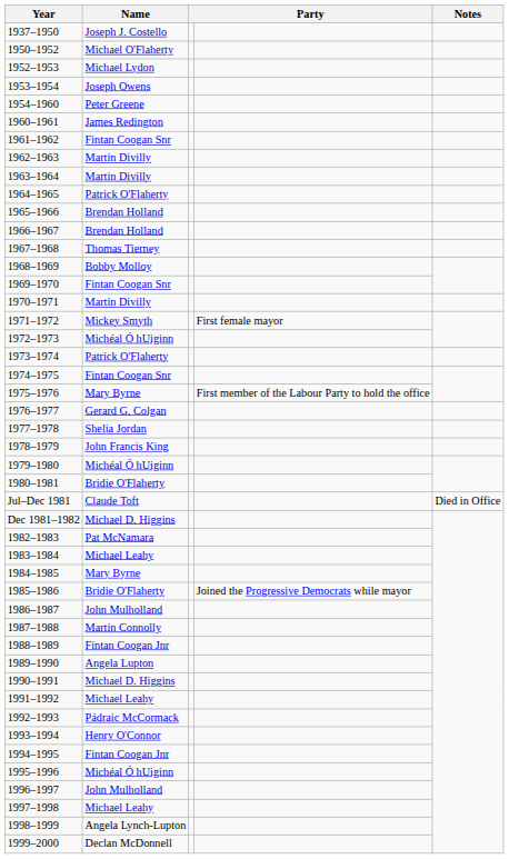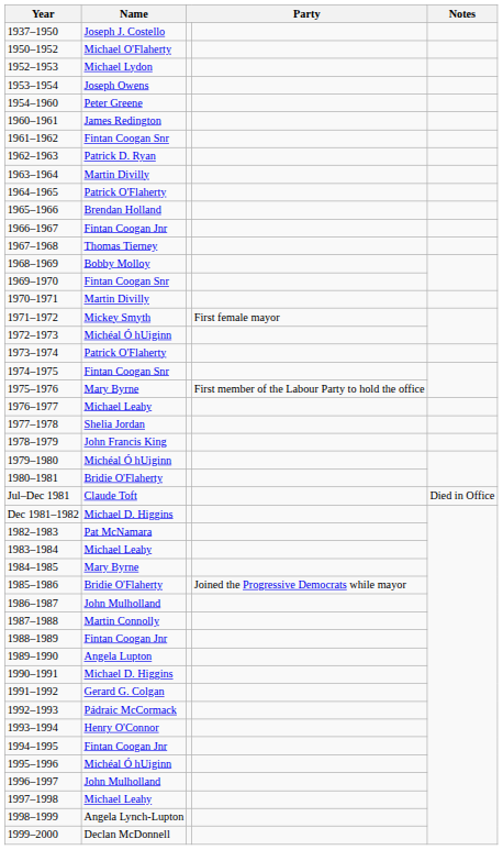 <table class="wikitable">
 <tr>
 <th>Year</th>
 <th>Name</th>
 <th colspan=2>Party</th>
 <th>Notes</th>
 </tr>
 <tr>
 <td>1937–1950</td>
 <td><a href='#'>Joseph J. Costello</a></td>
 <td></td>
 <td></td>
 <td></td>
 </tr>
 <tr>
 <td>1950–1952</td>
 <td><a href='#'>Michael O'Flaherty</a></td>
 <td></td>
 <td></td>
 <td></td>
 </tr>
 <tr>
 <td>1952–1953</td>
 <td><a href='#'>Michael Lydon</a></td>
 <td></td>
 <td></td>
 </tr>
 <tr>
 <td>1953–1954</td>
 <td><a href='#'>Joseph Owens</a></td>
 <td></td>
 <td></td>
 <td></td>
 </tr>
 <tr>
 <td>1954–1960</td>
 <td><a href='#'>Peter Greene</a></td>
 <td></td>
 <td></td>
 <td></td>
 </tr>
 <tr>
 <td>1960–1961</td>
 <td><a href='#'>James Redington</a></td>
 <td></td>
 <td></td>
 <td></td>
 </tr>
 <tr>
 <td>1961–1962</td>
 <td><a href='#'>Fintan Coogan Snr</a></td>
 <td></td>
 <td></td>
 </tr>
 <tr>
 <td>1962–1963</td>
-<td><a href='#'>Martin Divilly</a></td>
+<td><a href='#'>Patrick D. Ryan</a></td>
 <td></td>
 <td></td>
 <td></td>
 </tr>
 <tr>
 <td>1963–1964</td>
 <td><a href='#'>Martin Divilly</a></td>
 <td></td>
 <td></td>
 <td></td>
 </tr>
 <tr>
 <td>1964–1965</td>
 <td><a href='#'>Patrick O'Flaherty</a></td>
 <td></td>
 <td></td>
 <td></td>
 </tr>
 <tr>
 <td>1965–1966</td>
 <td><a href='#'>Brendan Holland</a></td>
 <td></td>
 <td></td>
 <td></td>
 </tr>
 <tr>
 <td>1966–1967</td>
-<td><a href='#'>Brendan Holland</a></td>
+<td><a href='#'>Fintan Coogan Jnr</a></td>
 <td></td>
 <td></td>
 <td></td>
 </tr>
 <tr>
 <td>1967–1968</td>
 <td><a href='#'>Thomas Tierney</a></td>
 <td></td>
 <td></td>
 <td></td>
 </tr>
 <tr>
 <td>1968–1969</td>
 <td><a href='#'>Bobby Molloy</a></td>
 <td></td>
 <td></td>
 </tr>
 <tr>
 <td>1969–1970</td>
 <td><a href='#'>Fintan Coogan Snr</a></td>
 <td></td>
 <td></td>
 </tr>
 <tr>
 <td>1970–1971</td>
 <td><a href='#'>Martin Divilly</a></td>
 <td></td>
 <td></td>
 <td></td>
 </tr>
 <tr>
 <td>1971–1972</td>
 <td><a href='#'>Mickey Smyth</a></td>
 <td></td>
 <td>First female mayor</td>
 </tr>
 <tr>
 <td>1972–1973</td>
 <td><a href='#'>Michéal Ó hUiginn</a></td>
 <td></td>
 <td></td>
 </tr>
 <tr>
 <td>1973–1974</td>
 <td><a href='#'>Patrick O'Flaherty</a></td>
 <td></td>
 <td></td>
 <td></td>
 </tr>
 <tr>
 <td>1974–1975</td>
 <td><a href='#'>Fintan Coogan Snr</a></td>
 <td></td>
 <td></td>
 </tr>
 <tr>
 <td>1975–1976</td>
 <td><a href='#'>Mary Byrne</a></td>
 <td></td>
 <td>First member of the Labour Party to hold the office</td>
 </tr>
 <tr>
 <td>1976–1977</td>
-<td><a href='#'>Gerard G. Colgan</a></td>
+<td><a href='#'>Michael Leahy</a></td>
 <td></td>
 <td></td>
 <td></td>
 </tr>
 <tr>
 <td>1977–1978</td>
 <td><a href='#'>Shelia Jordan</a></td>
 <td></td>
 <td></td>
 <td></td>
 </tr>
 <tr>
 <td>1978–1979</td>
 <td><a href='#'>John Francis King</a></td>
 <td></td>
 <td></td>
 <td></td>
 </tr>
 <tr>
 <td>1979–1980</td>
 <td><a href='#'>Michéal Ó hUiginn</a></td>
 <td></td>
 <td></td>
 </tr>
 <tr>
 <td>1980–1981</td>
 <td><a href='#'>Bridie O'Flaherty</a></td>
 <td></td>
 <td></td>
 </tr>
 <tr>
 <td>Jul–Dec 1981</td>
 <td><a href='#'>Claude Toft</a></td>
 <td></td>
 <td></td>
 <td>Died in Office</td>
 </tr>
 <tr>
 <td>Dec 1981–1982</td>
 <td><a href='#'>Michael D. Higgins</a></td>
 <td></td>
 <td></td>
 </tr>
 <tr>
 <td>1982–1983</td>
 <td><a href='#'>Pat McNamara</a></td>
 <td></td>
 <td></td>
 </tr>
 <tr>
 <td>1983–1984</td>
 <td><a href='#'>Michael Leahy</a></td>
 <td></td>
 <td></td>
 </tr>
 <tr>
 <td>1984–1985</td>
 <td><a href='#'>Mary Byrne</a></td>
 <td></td>
 <td></td>
 </tr>
 <tr>
 <td>1985–1986</td>
 <td><a href='#'>Bridie O'Flaherty</a></td>
 <td></td>
 <td>Joined the <a href='#'>Progressive Democrats</a> while mayor</td>
 </tr>
 <tr>
 <td>1986–1987</td>
 <td><a href='#'>John Mulholland</a></td>
 <td></td>
 <td></td>
 </tr>
 <tr>
 <td>1987–1988</td>
 <td><a href='#'>Martin Connolly</a></td>
 <td></td>
 <td></td>
 </tr>
 <tr>
 <td>1988–1989</td>
 <td><a href='#'>Fintan Coogan Jnr</a></td>
 <td></td>
 <td></td>
 </tr>
 <tr>
 <td>1989–1990</td>
 <td><a href='#'>Angela Lupton</a></td>
 <td></td>
 <td></td>
 </tr>
 <tr>
 <td>1990–1991</td>
 <td><a href='#'>Michael D. Higgins</a></td>
 <td></td>
 <td></td>
 </tr>
 <tr>
 <td>1991–1992</td>
-<td><a href='#'>Michael Leahy</a></td>
+<td><a href='#'>Gerard G. Colgan</a></td>
 <td></td>
 <td></td>
 </tr>
 <tr>
 <td>1992–1993</td>
 <td><a href='#'>Pádraic McCormack</a></td>
 <td></td>
 <td></td>
 </tr>
 <tr>
 <td>1993–1994</td>
 <td><a href='#'>Henry O'Connor</a></td>
 <td></td>
 <td></td>
 </tr>
 <tr>
 <td>1994–1995</td>
 <td><a href='#'>Fintan Coogan Jnr</a></td>
 <td></td>
 <td></td>
 </tr>
 <tr>
 <td>1995–1996</td>
 <td><a href='#'>Michéal Ó hUiginn</a></td>
 <td></td>
 <td></td>
 </tr>
 <tr>
 <td>1996–1997</td>
 <td><a href='#'>John Mulholland</a></td>
 <td></td>
 <td></td>
 </tr>
 <tr>
 <td>1997–1998</td>
 <td><a href='#'>Michael Leahy</a></td>
 <td></td>
 <td></td>
 </tr>
 <tr>
 <td>1998–1999</td>
 <td>Angela Lynch-Lupton</td>
 <td></td>
 <td></td>
 </tr>
 <tr>
 <td>1999–2000</td>
 <td>Declan McDonnell</td>
 <td></td>
 <td></td>
 </tr>
 </table>
